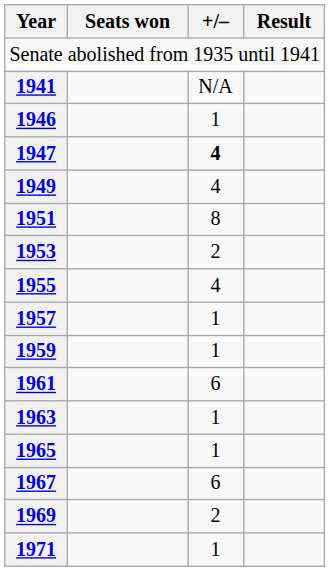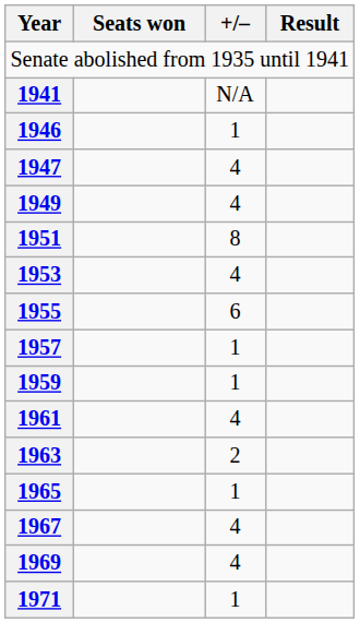 <table class="wikitable" style="text-align:center; font-size:90%">
 <tr>
 <th>Year</th>
 <th>Seats won</th>
 <th>+/–</th>
 <th>Result</th>
 </tr>
 <tr>
 <td colspan="4">Senate abolished from 1935 until 1941</td>
 </tr>
 <tr>
 <th><a href='#'>1941</a></th>
 <td></td>
 <td>N/A</td>
 <td></td>
 </tr>
 <tr>
 <th><a href='#'>1946</a></th>
 <td></td>
 <td> 1</td>
 <td></td>
 </tr>
 <tr>
 <th><a href='#'>1947</a></th>
 <td></td>
-<td><strong> 4</strong></td>
+<td> 4</td>
 <td></td>
 </tr>
 <tr>
 <th><a href='#'>1949</a></th>
 <td></td>
 <td> 4</td>
 <td></td>
 </tr>
 <tr>
 <th><a href='#'>1951</a></th>
 <td></td>
 <td> 8</td>
 <td></td>
 </tr>
 <tr>
 <th><a href='#'>1953</a></th>
 <td></td>
-<td> 2</td>
+<td> 4</td>
 <td></td>
 </tr>
 <tr>
 <th><a href='#'>1955</a></th>
 <td></td>
-<td> 4</td>
+<td> 6</td>
 <td></td>
 </tr>
 <tr>
 <th><a href='#'>1957</a></th>
 <td></td>
 <td> 1</td>
 <td></td>
 </tr>
 <tr>
 <th><a href='#'>1959</a></th>
 <td></td>
 <td> 1</td>
 <td></td>
 </tr>
 <tr>
 <th><a href='#'>1961</a></th>
 <td></td>
-<td> 6</td>
+<td> 4</td>
 <td></td>
 </tr>
 <tr>
 <th><a href='#'>1963</a></th>
 <td></td>
-<td> 1</td>
+<td> 2</td>
 <td></td>
 </tr>
 <tr>
 <th><a href='#'>1965</a></th>
 <td></td>
 <td> 1</td>
 <td></td>
 </tr>
 <tr>
 <th><a href='#'>1967</a></th>
 <td></td>
-<td> 6</td>
+<td> 4</td>
 <td></td>
 </tr>
 <tr>
 <th><a href='#'>1969</a></th>
 <td></td>
-<td> 2</td>
+<td> 4</td>
 <td></td>
 </tr>
 <tr>
 <th><a href='#'>1971</a></th>
 <td></td>
 <td> 1</td>
 <td></td>
 </tr>
 </table>
